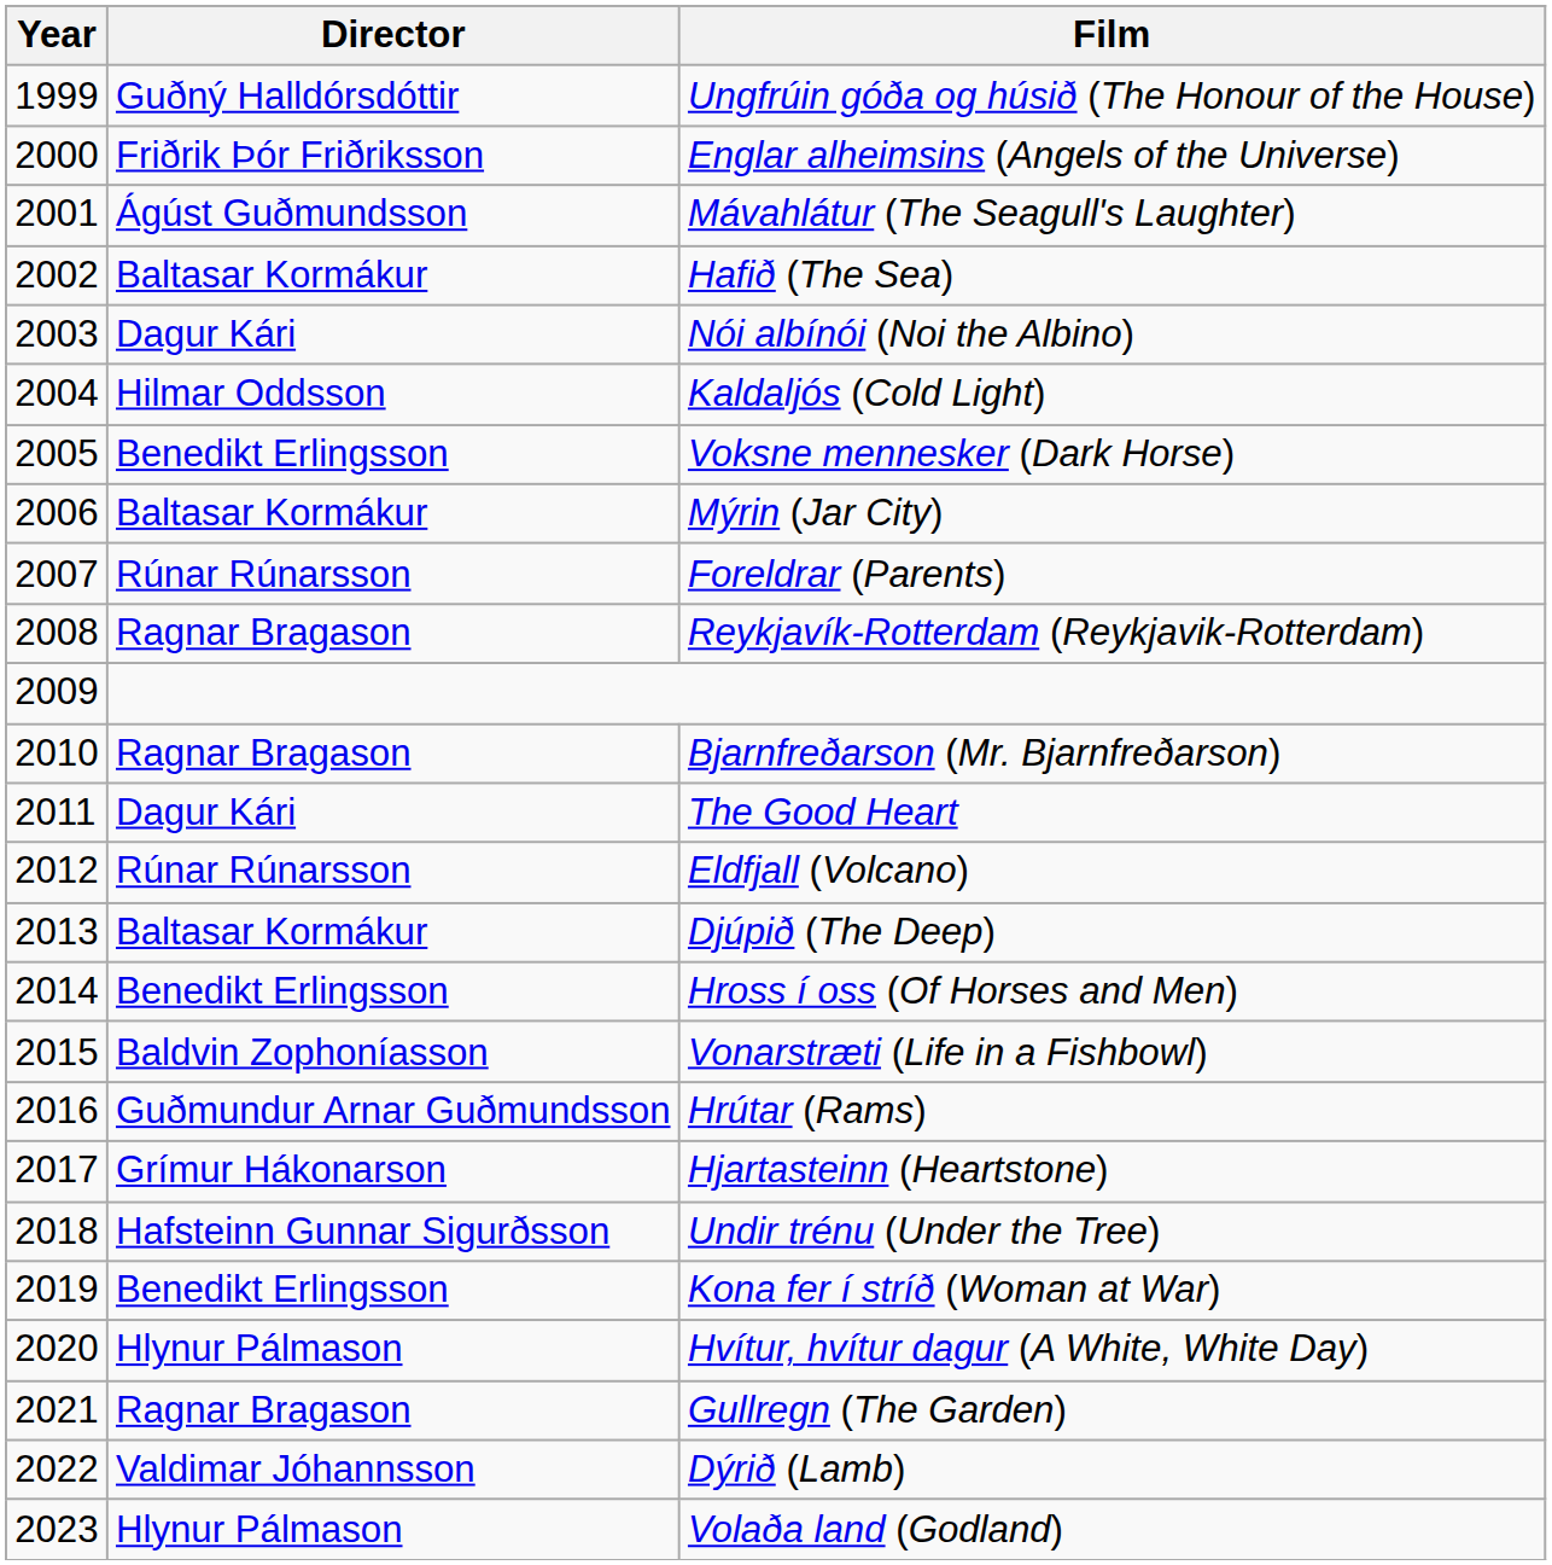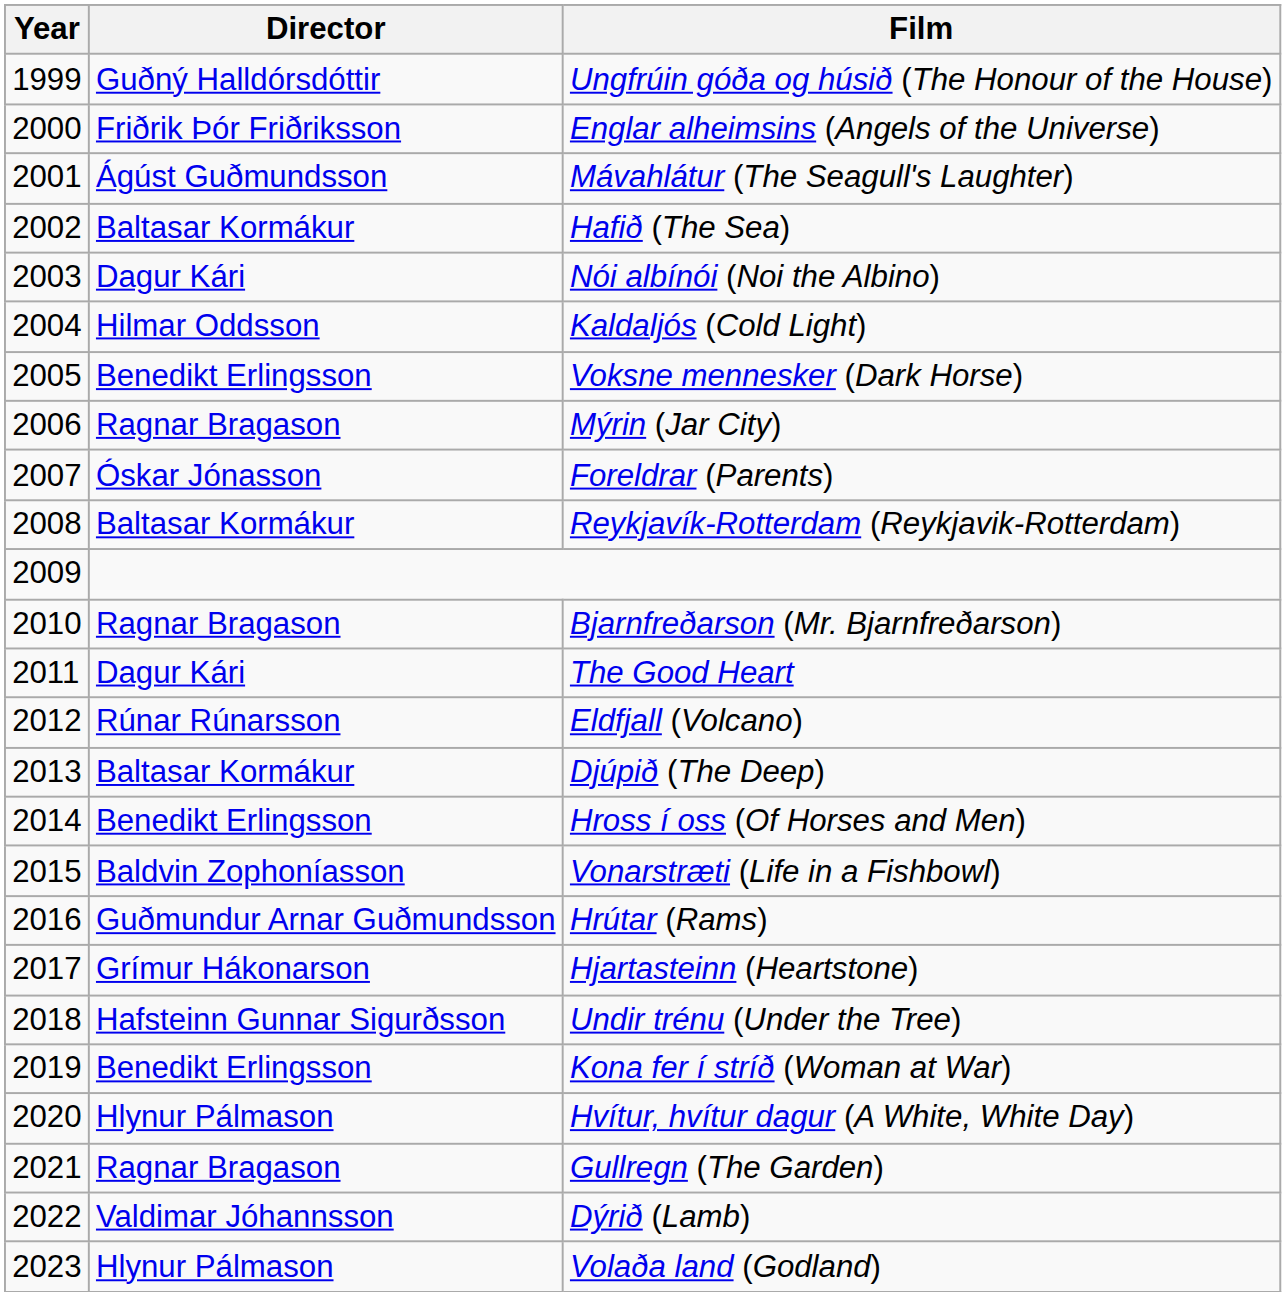 <table class="wikitable">
 <tr>
 <th>Year</th>
 <th>Director</th>
 <th>Film</th>
 </tr>
 <tr>
 <td>1999</td>
 <td><a href='#'>Guðný Halldórsdóttir</a></td>
 <td><em><a href='#'>Ungfrúin góða og húsið</a></em> (<em>The Honour of the House</em>)</td>
 </tr>
 <tr>
 <td>2000</td>
 <td><a href='#'>Friðrik Þór Friðriksson</a></td>
 <td><em><a href='#'>Englar alheimsins</a></em> (<em>Angels of the Universe</em>)</td>
 </tr>
 <tr>
 <td>2001</td>
 <td><a href='#'>Ágúst Guðmundsson</a></td>
 <td><em><a href='#'>Mávahlátur</a></em> (<em>The Seagull's Laughter</em>)</td>
 </tr>
 <tr>
 <td>2002</td>
 <td><a href='#'>Baltasar Kormákur</a></td>
 <td><em><a href='#'>Hafið</a></em> (<em>The Sea</em>)</td>
 </tr>
 <tr>
 <td>2003</td>
 <td><a href='#'>Dagur Kári</a></td>
 <td><em><a href='#'>Nói albínói</a></em> (<em>Noi the Albino</em>)</td>
 </tr>
 <tr>
 <td>2004</td>
 <td><a href='#'>Hilmar Oddsson</a></td>
 <td><em><a href='#'>Kaldaljós</a></em> (<em>Cold Light</em>)</td>
 </tr>
 <tr>
 <td>2005</td>
 <td><a href='#'>Benedikt Erlingsson</a></td>
 <td><em><a href='#'>Voksne mennesker</a></em> (<em>Dark Horse</em>)</td>
 </tr>
 <tr>
 <td>2006</td>
-<td><a href='#'>Baltasar Kormákur</a></td>
+<td><a href='#'>Ragnar Bragason</a></td>
 <td><em><a href='#'>Mýrin</a></em> (<em>Jar City</em>)</td>
 </tr>
 <tr>
 <td>2007</td>
-<td><a href='#'>Rúnar Rúnarsson</a></td>
+<td><a href='#'>Óskar Jónasson</a></td>
 <td><em><a href='#'>Foreldrar</a></em> (<em>Parents</em>)</td>
 </tr>
 <tr>
 <td>2008</td>
-<td><a href='#'>Ragnar Bragason</a></td>
+<td><a href='#'>Baltasar Kormákur</a></td>
 <td><em><a href='#'>Reykjavík-Rotterdam</a></em> (<em>Reykjavik-Rotterdam</em>)</td>
 </tr>
 <tr>
 <td>2009</td>
 </tr>
 <tr>
 <td>2010</td>
 <td><a href='#'>Ragnar Bragason</a></td>
 <td><em><a href='#'>Bjarnfreðarson</a></em> (<em>Mr. Bjarnfreðarson</em>)</td>
 </tr>
 <tr>
 <td>2011</td>
 <td><a href='#'>Dagur Kári</a></td>
 <td><em><a href='#'>The Good Heart</a></em></td>
 </tr>
 <tr>
 <td>2012</td>
 <td><a href='#'>Rúnar Rúnarsson</a></td>
 <td><em><a href='#'>Eldfjall</a></em> (<em>Volcano</em>)</td>
 </tr>
 <tr>
 <td>2013</td>
 <td><a href='#'>Baltasar Kormákur</a></td>
 <td><em><a href='#'>Djúpið</a></em> (<em>The Deep</em>)</td>
 </tr>
 <tr>
 <td>2014</td>
 <td><a href='#'>Benedikt Erlingsson</a></td>
 <td><em><a href='#'>Hross í oss</a></em> (<em>Of Horses and Men</em>)</td>
 </tr>
 <tr>
 <td>2015</td>
 <td><a href='#'>Baldvin Zophoníasson</a></td>
 <td><em><a href='#'>Vonarstræti</a></em> (<em>Life in a Fishbowl</em>)</td>
 </tr>
 <tr>
 <td>2016</td>
 <td><a href='#'>Guðmundur Arnar Guðmundsson</a></td>
 <td><em><a href='#'>Hrútar</a></em> (<em>Rams</em>)</td>
 </tr>
 <tr>
 <td>2017</td>
 <td><a href='#'>Grímur Hákonarson</a></td>
 <td><em><a href='#'>Hjartasteinn</a></em> (<em>Heartstone</em>)</td>
 </tr>
 <tr>
 <td>2018</td>
 <td><a href='#'>Hafsteinn Gunnar Sigurðsson</a></td>
 <td><em><a href='#'>Undir trénu</a></em> (<em>Under the Tree</em>)</td>
 </tr>
 <tr>
 <td>2019</td>
 <td><a href='#'>Benedikt Erlingsson</a></td>
 <td><em><a href='#'>Kona fer í stríð</a></em> (<em>Woman at War</em>)</td>
 </tr>
 <tr>
 <td>2020</td>
 <td><a href='#'>Hlynur Pálmason</a></td>
 <td><em><a href='#'>Hvítur, hvítur dagur</a></em> (<em>A White, White Day</em>)</td>
 </tr>
 <tr>
 <td>2021</td>
 <td><a href='#'>Ragnar Bragason</a></td>
 <td><em><a href='#'>Gullregn</a></em> (<em>The Garden</em>)</td>
 </tr>
 <tr>
 <td>2022</td>
 <td><a href='#'>Valdimar Jóhannsson</a></td>
 <td><em><a href='#'>Dýrið</a></em> (<em>Lamb</em>)</td>
 </tr>
 <tr>
 <td>2023</td>
 <td><a href='#'>Hlynur Pálmason</a></td>
 <td><em><a href='#'>Volaða land</a></em> (<em>Godland</em>)</td>
 </tr>
 </table>
